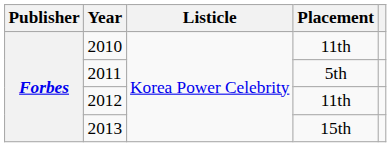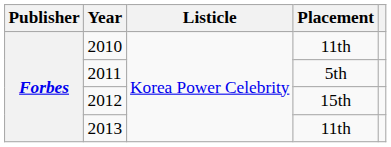 <table class="wikitable plainrowheaders sortable" style="margin-right: 0;">
 <tr>
 <th scope="col">Publisher</th>
 <th scope="col">Year</th>
 <th scope="col">Listicle</th>
 <th scope="col">Placement</th>
 <th scope="col" class="unsortable"></th>
 </tr>
 <tr>
 <th scope="row" rowspan="4"><em><a href='#'>Forbes</a></em></th>
 <td>2010</td>
 <td rowspan="4"><a href='#'>Korea Power Celebrity</a></td>
 <td style="text-align:center;">11th</td>
 <td style="text-align:center;"></td>
 </tr>
 <tr>
 <td>2011</td>
 <td style="text-align:center;">5th</td>
 <td style="text-align:center;"></td>
 </tr>
 <tr>
 <td>2012</td>
-<td style="text-align:center;">11th</td>
+<td style="text-align:center;">15th</td>
 <td style="text-align:center;"></td>
 </tr>
 <tr>
 <td>2013</td>
-<td style="text-align:center;">15th</td>
+<td style="text-align:center;">11th</td>
 <td style="text-align:center;"></td>
 </tr>
 </table>
